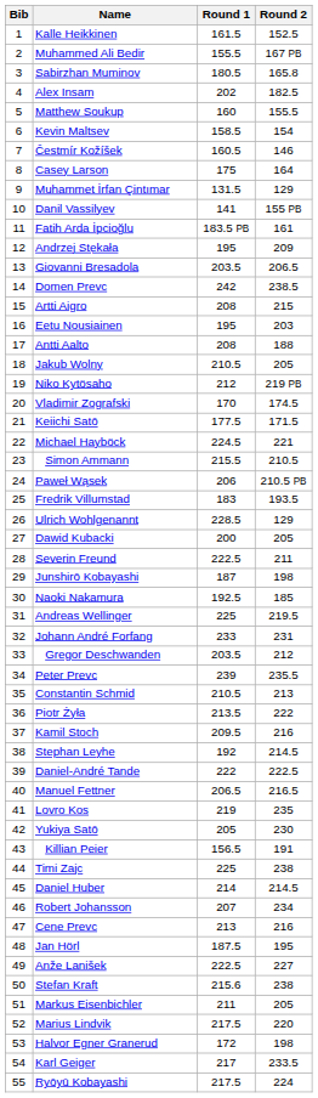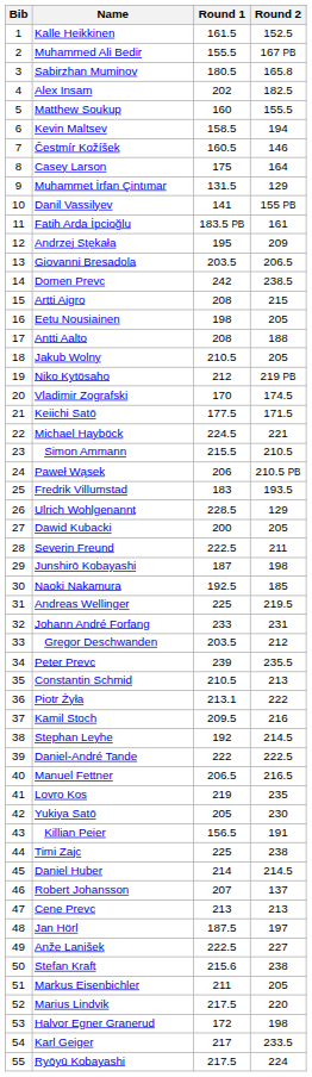 <table class="wikitable collapsible autocollapse plainrowheaders" style="background:#fff; font-size:86%; line-height:16px; border:grey solid 1px; border-collapse:collapse;">
 <tr>
 <th width=25>Bib</th>
 <th width=185>Name</th>
 <th width=60>Round 1</th>
 <th width=60>Round 2</th>
 </tr>
 <tr align=center>
 <td>1</td>
 <td align=left> <a href='#'>Kalle Heikkinen</a></td>
 <td>161.5 <small></small></td>
 <td>152.5</td>
 </tr>
 <tr align=center>
 <td>2</td>
 <td align=left> <a href='#'>Muhammed Ali Bedir</a></td>
 <td>155.5</td>
 <td>167 <small>PB</small></td>
 </tr>
 <tr align=center>
 <td>3</td>
 <td align=left> <a href='#'>Sabirzhan Muminov</a></td>
 <td>180.5</td>
 <td>165.8</td>
 </tr>
 <tr align=center>
 <td>4</td>
 <td align=left> <a href='#'>Alex Insam</a></td>
 <td>202</td>
 <td>182.5</td>
 </tr>
 <tr align=center>
 <td>5</td>
 <td align=left> <a href='#'>Matthew Soukup</a></td>
 <td>160</td>
 <td>155.5</td>
 </tr>
 <tr align=center>
 <td>6</td>
 <td align=left> <a href='#'>Kevin Maltsev</a></td>
 <td>158.5</td>
-<td>154</td>
+<td>194</td>
 </tr>
 <tr align=center>
 <td>7</td>
 <td align=left> <a href='#'>Čestmír Kožíšek</a></td>
 <td>160.5</td>
 <td>146</td>
 </tr>
 <tr align=center>
 <td>8</td>
 <td align=left> <a href='#'>Casey Larson</a></td>
 <td>175</td>
 <td>164</td>
 </tr>
 <tr align=center>
 <td>9</td>
 <td align=left> <a href='#'>Muhammet İrfan Çintımar</a></td>
 <td>131.5</td>
 <td>129</td>
 </tr>
 <tr align=center>
 <td>10</td>
 <td align=left> <a href='#'>Danil Vassilyev</a></td>
 <td>141</td>
 <td>155 <small>PB</small></td>
 </tr>
 <tr align=center>
 <td>11</td>
 <td align=left> <a href='#'>Fatih Arda İpcioğlu</a></td>
 <td>183.5 <small>PB</small> <small></small></td>
 <td>161</td>
 </tr>
 <tr align=center>
 <td>12</td>
 <td align=left> <a href='#'>Andrzej Stękała</a></td>
 <td>195</td>
 <td>209</td>
 </tr>
 <tr align=center>
 <td>13</td>
 <td align=left> <a href='#'>Giovanni Bresadola</a></td>
 <td>203.5</td>
 <td>206.5</td>
 </tr>
 <tr align=center>
 <td>14</td>
 <td align=left> <a href='#'>Domen Prevc</a></td>
 <td>242</td>
 <td>238.5</td>
 </tr>
 <tr align=center>
 <td>15</td>
 <td align=left> <a href='#'>Artti Aigro</a></td>
 <td>208</td>
 <td>215</td>
 </tr>
 <tr align=center>
 <td>16</td>
 <td align=left> <a href='#'>Eetu Nousiainen</a></td>
-<td>195</td>
-<td>203</td>
+<td>198</td>
+<td>205</td>
 </tr>
 <tr align=center>
 <td>17</td>
 <td align=left> <a href='#'>Antti Aalto</a></td>
 <td>208</td>
 <td>188</td>
 </tr>
 <tr align=center>
 <td>18</td>
 <td align=left> <a href='#'>Jakub Wolny</a></td>
 <td>210.5</td>
 <td>205</td>
 </tr>
 <tr align=center>
 <td>19</td>
 <td align=left> <a href='#'>Niko Kytösaho</a></td>
 <td>212</td>
 <td>219 <small>PB</small></td>
 </tr>
 <tr align=center>
 <td>20</td>
 <td align=left> <a href='#'>Vladimir Zografski</a></td>
 <td>170</td>
 <td>174.5</td>
 </tr>
 <tr align=center>
 <td>21</td>
 <td align=left> <a href='#'>Keiichi Satō</a></td>
 <td>177.5</td>
 <td>171.5</td>
 </tr>
 <tr align=center>
 <td>22</td>
 <td align=left> <a href='#'>Michael Hayböck</a></td>
 <td>224.5</td>
 <td>221</td>
 </tr>
 <tr align=center>
 <td>23</td>
 <td align=left>   <a href='#'>Simon Ammann</a></td>
 <td>215.5</td>
 <td>210.5</td>
 </tr>
 <tr align=center>
 <td>24</td>
 <td align=left> <a href='#'>Paweł Wąsek</a></td>
 <td>206</td>
 <td>210.5 <small>PB</small></td>
 </tr>
 <tr align=center>
 <td>25</td>
 <td align=left> <a href='#'>Fredrik Villumstad</a></td>
 <td>183</td>
 <td>193.5</td>
 </tr>
 <tr align=center>
 <td>26</td>
 <td align=left> <a href='#'>Ulrich Wohlgenannt</a></td>
 <td>228.5</td>
 <td>129</td>
 </tr>
 <tr align=center>
 <td>27</td>
 <td align=left> <a href='#'>Dawid Kubacki</a></td>
 <td>200</td>
 <td>205</td>
 </tr>
 <tr align=center>
 <td>28</td>
 <td align=left> <a href='#'>Severin Freund</a></td>
 <td>222.5</td>
 <td>211</td>
 </tr>
 <tr align=center>
 <td>29</td>
 <td align=left> <a href='#'>Junshirō Kobayashi</a></td>
 <td>187</td>
 <td>198</td>
 </tr>
 <tr align=center>
 <td>30</td>
 <td align=left> <a href='#'>Naoki Nakamura</a></td>
 <td>192.5</td>
 <td>185</td>
 </tr>
 <tr align=center>
 <td>31</td>
 <td align=left> <a href='#'>Andreas Wellinger</a></td>
 <td>225</td>
 <td>219.5</td>
 </tr>
 <tr align=center>
 <td>32</td>
 <td align=left> <a href='#'>Johann André Forfang</a></td>
 <td>233</td>
 <td>231</td>
 </tr>
 <tr align=center>
 <td>33</td>
 <td align=left>   <a href='#'>Gregor Deschwanden</a></td>
 <td>203.5</td>
 <td>212</td>
 </tr>
 <tr align=center>
 <td>34</td>
 <td align=left> <a href='#'>Peter Prevc</a></td>
 <td>239</td>
 <td>235.5</td>
 </tr>
 <tr align=center>
 <td>35</td>
 <td align=left> <a href='#'>Constantin Schmid</a></td>
 <td>210.5</td>
 <td>213</td>
 </tr>
 <tr align=center>
 <td>36</td>
 <td align=left> <a href='#'>Piotr Żyła</a></td>
-<td>213.5</td>
+<td>213.1</td>
 <td>222</td>
 </tr>
 <tr align=center>
 <td>37</td>
 <td align=left> <a href='#'>Kamil Stoch</a></td>
 <td>209.5</td>
 <td>216</td>
 </tr>
 <tr align=center>
 <td>38</td>
 <td align=left> <a href='#'>Stephan Leyhe</a></td>
 <td>192</td>
 <td>214.5</td>
 </tr>
 <tr align=center>
 <td>39</td>
 <td align=left> <a href='#'>Daniel-André Tande</a></td>
 <td>222</td>
 <td>222.5</td>
 </tr>
 <tr align=center>
 <td>40</td>
 <td align=left> <a href='#'>Manuel Fettner</a></td>
 <td>206.5</td>
 <td>216.5</td>
 </tr>
 <tr align=center>
 <td>41</td>
 <td align=left> <a href='#'>Lovro Kos</a></td>
 <td>219</td>
 <td>235</td>
 </tr>
 <tr align=center>
 <td>42</td>
 <td align=left> <a href='#'>Yukiya Satō</a></td>
 <td>205</td>
 <td>230</td>
 </tr>
 <tr align=center>
 <td>43</td>
 <td align=left>   <a href='#'>Killian Peier</a></td>
 <td>156.5</td>
 <td>191</td>
 </tr>
 <tr align=center>
 <td>44</td>
 <td align=left> <a href='#'>Timi Zajc</a></td>
 <td>225</td>
 <td>238</td>
 </tr>
 <tr align=center>
 <td>45</td>
 <td align=left> <a href='#'>Daniel Huber</a></td>
 <td>214</td>
 <td>214.5</td>
 </tr>
 <tr align=center>
 <td>46</td>
 <td align=left> <a href='#'>Robert Johansson</a></td>
 <td>207</td>
-<td>234</td>
+<td>137</td>
 </tr>
 <tr align=center>
 <td>47</td>
 <td align=left> <a href='#'>Cene Prevc</a></td>
 <td>213</td>
-<td>216</td>
+<td>213</td>
 </tr>
 <tr align=center>
 <td>48</td>
 <td align=left> <a href='#'>Jan Hörl</a></td>
 <td>187.5</td>
-<td>195</td>
+<td>197</td>
 </tr>
 <tr align=center>
 <td>49</td>
 <td align=left> <a href='#'>Anže Lanišek</a></td>
 <td>222.5</td>
 <td>227</td>
 </tr>
 <tr align=center>
 <td>50</td>
 <td align=left> <a href='#'>Stefan Kraft</a></td>
 <td>215.6</td>
 <td>238</td>
 </tr>
 <tr align=center>
 <td>51</td>
 <td align=left> <a href='#'>Markus Eisenbichler</a></td>
 <td>211</td>
 <td>205</td>
 </tr>
 <tr align=center>
 <td>52</td>
 <td align=left> <a href='#'>Marius Lindvik</a></td>
 <td>217.5</td>
 <td>220</td>
 </tr>
 <tr align=center>
 <td>53</td>
 <td align=left> <a href='#'>Halvor Egner Granerud</a></td>
 <td>172</td>
 <td>198</td>
 </tr>
 <tr align=center>
 <td>54</td>
 <td align=left> <a href='#'>Karl Geiger</a></td>
 <td>217</td>
 <td>233.5</td>
 </tr>
 <tr align=center>
 <td>55</td>
 <td align=left> <a href='#'>Ryōyū Kobayashi</a></td>
 <td>217.5</td>
 <td>224</td>
 </tr>
 </table>
